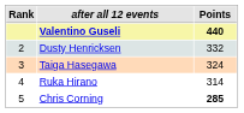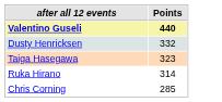 <table cellspacing="1" cellpadding="3" style="border:1px solid #AAAAAA;font-size:86%">
 <tr style="background-color: #E4E4E4;">
-<th style="border-bottom:1px solid #AAAAAA; width: 10px;">Rank</th>
 <th style="border-bottom:1px solid #AAAAAA; width: 200px;"><em>after all 12 events</em></th>
 <th style="border-bottom:1px solid #AAAAAA; width: 50px;">Points</th>
 </tr>
 <tr style="background:#f7f6a8;">
-<td align=center></td>
 <td><strong> <a href='#'>Valentino Guseli</a></strong></td>
 <td align=center><strong>440</strong></td>
 </tr>
 <tr style="background:#dce5e5;">
-<td align=center>2</td>
 <td> <a href='#'>Dusty Henricksen</a></td>
 <td align=center>332</td>
 </tr>
 <tr style="background:#ffdab9;">
-<td align=center>3</td>
 <td> <a href='#'>Taiga Hasegawa</a></td>
-<td align=center>324</td>
+<td align=center>323</td>
 </tr>
 <tr>
-<td align=center>4</td>
 <td> <a href='#'>Ruka Hirano</a></td>
 <td align=center>314</td>
 </tr>
 <tr>
-<td align=center>5</td>
 <td> <a href='#'>Chris Corning</a></td>
-<td align=center><strong>285</strong></td>
+<td align=center>285</td>
 </tr>
 </table>
